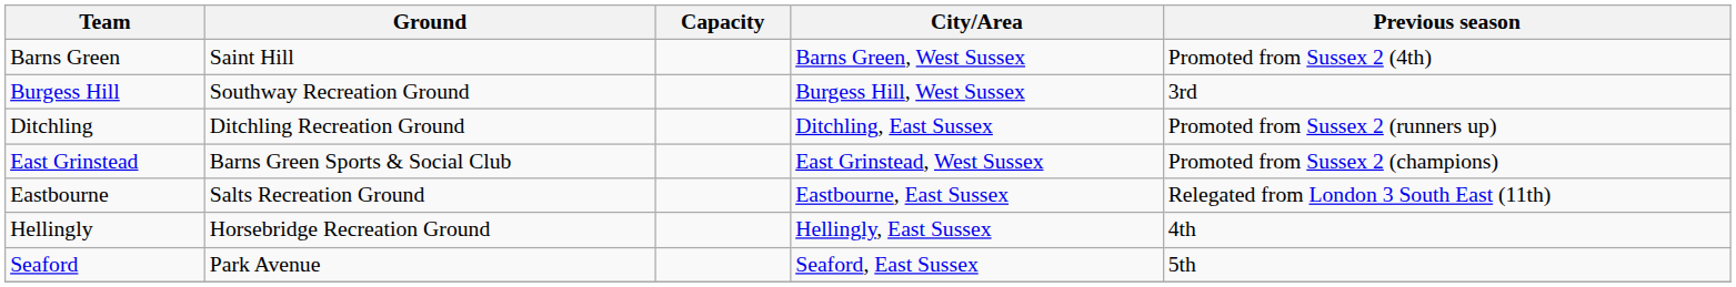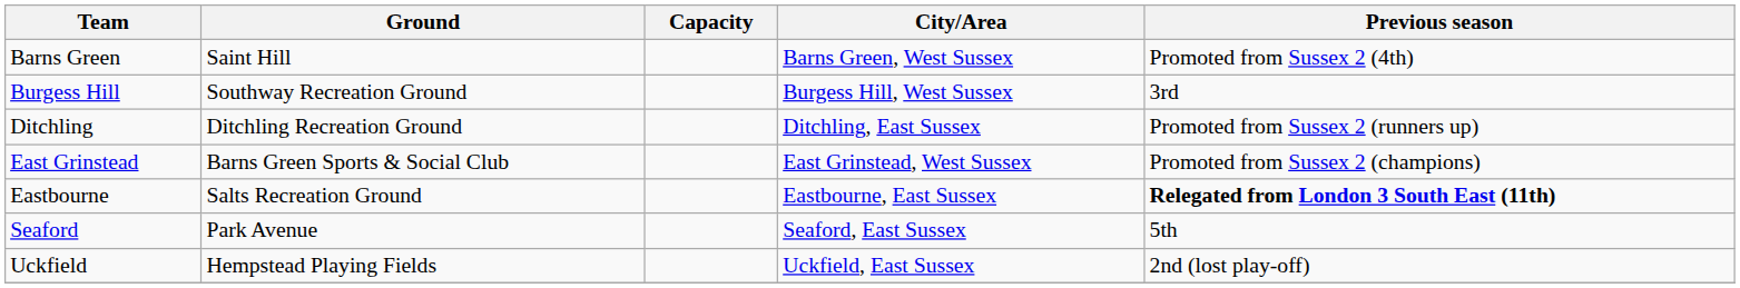 <table class="wikitable sortable" width=100%>
 <tr>
 <th>Team</th>
 <th>Ground</th>
 <th>Capacity</th>
 <th>City/Area</th>
 <th>Previous season</th>
 </tr>
 <tr>
 <td>Barns Green</td>
 <td>Saint Hill</td>
 <td></td>
 <td><a href='#'>Barns Green</a>, <a href='#'>West Sussex</a></td>
 <td>Promoted from <a href='#'>Sussex 2</a> (4th)</td>
 </tr>
 <tr>
 <td><a href='#'>Burgess Hill</a></td>
 <td>Southway Recreation Ground</td>
 <td></td>
 <td><a href='#'>Burgess Hill</a>, <a href='#'>West Sussex</a></td>
 <td>3rd</td>
 </tr>
 <tr>
 <td>Ditchling</td>
 <td>Ditchling Recreation Ground</td>
 <td></td>
 <td><a href='#'>Ditchling</a>, <a href='#'>East Sussex</a></td>
 <td>Promoted from <a href='#'>Sussex 2</a> (runners up)</td>
 </tr>
 <tr>
 <td><a href='#'>East Grinstead</a></td>
 <td>Barns Green Sports & Social Club</td>
 <td></td>
 <td><a href='#'>East Grinstead</a>, <a href='#'>West Sussex</a></td>
 <td>Promoted from <a href='#'>Sussex 2</a> (champions)</td>
 </tr>
 <tr>
 <td>Eastbourne</td>
 <td>Salts Recreation Ground</td>
 <td></td>
 <td><a href='#'>Eastbourne</a>, <a href='#'>East Sussex</a></td>
-<td>Relegated from <a href='#'>London 3 South East</a> (11th)</td>
-</tr>
-<tr>
-<td>Hellingly</td>
-<td>Horsebridge Recreation Ground</td>
-<td></td>
-<td><a href='#'>Hellingly</a>, <a href='#'>East Sussex</a></td>
-<td>4th</td>
+<td><strong>Relegated from <a href='#'>London 3 South East</a> (11th)</strong></td>
 </tr>
 <tr>
 <td><a href='#'>Seaford</a></td>
 <td>Park Avenue</td>
 <td></td>
 <td><a href='#'>Seaford</a>, <a href='#'>East Sussex</a></td>
 <td>5th</td>
 </tr>
 <tr>
+<td>Uckfield</td>
+<td>Hempstead Playing Fields</td>
+<td></td>
+<td><a href='#'>Uckfield</a>, <a href='#'>East Sussex</a></td>
+<td>2nd (lost play-off)</td>
+</tr>
+<tr>
 </tr>
 </table>
